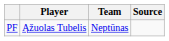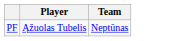 <table class="wikitable" style="text-align: center">
 <tr>
 <th align="center"></th>
 <th align="center">Player</th>
 <th align="center">Team</th>
-<th align="center">Source</th>
 </tr>
 <tr>
 <td align=center><a href='#'>PF</a></td>
 <td> <a href='#'>Ąžuolas Tubelis</a></td>
 <td><a href='#'>Neptūnas</a></td>
-<td></td>
 </tr>
 </table>
